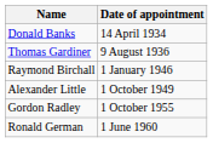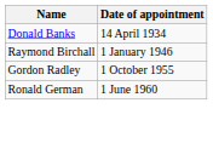 <table class="wikitable">
 <tr>
 <th>Name</th>
 <th>Date of appointment</th>
 </tr>
 <tr>
 <td><a href='#'>Donald Banks</a></td>
 <td>14 April 1934</td>
 </tr>
 <tr>
-<td><a href='#'>Thomas Gardiner</a></td>
-<td>9 August 1936</td>
-</tr>
-<tr>
 <td>Raymond Birchall</td>
 <td>1 January 1946</td>
-</tr>
-<tr>
-<td>Alexander Little</td>
-<td>1 October 1949</td>
 </tr>
 <tr>
 <td>Gordon Radley</td>
 <td>1 October 1955</td>
 </tr>
 <tr>
 <td>Ronald German</td>
 <td>1 June 1960</td>
 </tr>
 </table>
